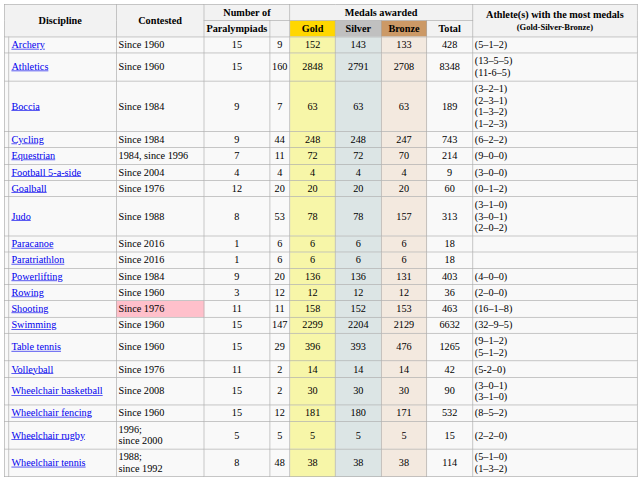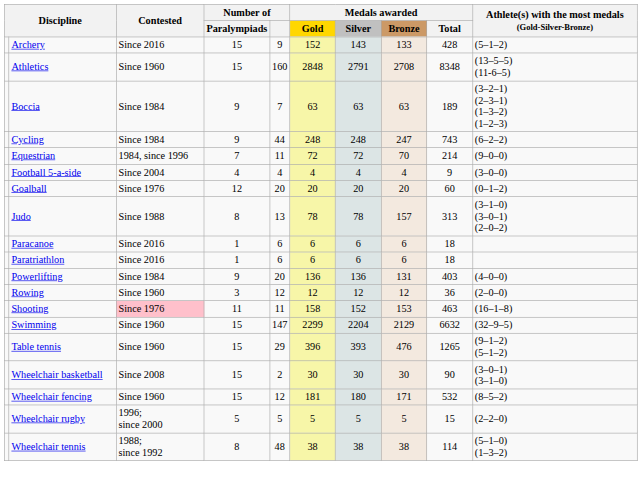 <table class="wikitable">
 <tr>
 <th rowspan=2 colspan=2>Discipline</th>
 <th rowspan=2 width=130px>Contested</th>
 <th colspan=2>Number of<br></th>
 <th colspan=4>Medals awarded</th>
 <th rowspan=2 width=250px>Athlete(s) with the most medals <br> <small>(Gold-Silver-Bronze)</small></th>
 </tr>
 <tr>
 <th>Paralympiads</th>
 <th></th>
 <th style="background:gold; width:4em;">Gold</th>
 <th style="background:silver; width:4em;">Silver</th>
 <th style="background:#cc9966; width:4em;">Bronze</th>
 <th style="width:4em;">Total</th>
 </tr>
 <tr>
 <td></td>
 <td width=160px><a href='#'>Archery</a></td>
-<td>Since 1960</td>
+<td>Since 2016</td>
 <td align=center>15</td>
 <td align=center>9</td>
 <td align=center bgcolor="#F7F6A8">152</td>
 <td align=center bgcolor="#DCE5E5">143</td>
 <td align=center bgcolor="#F3E9DF">133</td>
 <td align=center>428</td>
 <td> (5–1–2)</td>
 </tr>
 <tr>
 <td></td>
 <td><a href='#'>Athletics</a></td>
 <td>Since 1960</td>
 <td align=center>15</td>
 <td align=center>160</td>
 <td align=center bgcolor="#F7F6A8">2848</td>
 <td align=center bgcolor="#DCE5E5">2791</td>
 <td align=center bgcolor="#F3E9DF">2708</td>
 <td align=center>8348</td>
 <td> (13–5–5)<br> (11-6–5)</td>
 </tr>
 <tr>
 <td></td>
 <td><a href='#'>Boccia</a></td>
 <td>Since 1984</td>
 <td align=center>9</td>
 <td align=center>7</td>
 <td align=center bgcolor="#F7F6A8">63</td>
 <td align=center bgcolor="#DCE5E5">63</td>
 <td align=center bgcolor="#F3E9DF">63</td>
 <td align=center>189</td>
 <td> (3–2–1)<br> (2–3–1)<br> (1–3–2)<br> (1–2–3)</td>
 </tr>
 <tr>
 <td></td>
 <td><a href='#'>Cycling</a></td>
 <td>Since 1984</td>
 <td align=center>9</td>
 <td align=center>44</td>
 <td align=center bgcolor="#F7F6A8">248</td>
 <td align=center bgcolor="#DCE5E5">248</td>
 <td align=center bgcolor="#F3E9DF">247</td>
 <td align=center>743</td>
 <td> (6–2–2)</td>
 </tr>
 <tr>
 <td></td>
 <td><a href='#'>Equestrian</a></td>
 <td>1984, since 1996</td>
 <td align=center>7</td>
 <td align=center>11</td>
 <td align=center bgcolor="#F7F6A8">72</td>
 <td align=center bgcolor="#DCE5E5">72</td>
 <td align=center bgcolor="#F3E9DF">70</td>
 <td align=center>214</td>
 <td> (9–0–0)</td>
 </tr>
 <tr>
 <td></td>
 <td><a href='#'>Football 5-a-side</a></td>
 <td>Since 2004</td>
 <td align=center>4</td>
 <td align=center>4</td>
 <td align=center bgcolor="#F7F6A8">4</td>
 <td align=center bgcolor="#DCE5E5">4</td>
 <td align=center bgcolor="#F3E9DF">4</td>
 <td align=center>9</td>
 <td> (3–0–0)</td>
 </tr>
 <tr>
 <td></td>
 <td><a href='#'>Goalball</a></td>
 <td>Since 1976</td>
 <td align=center>12</td>
 <td align=center>20</td>
 <td align=center bgcolor="#F7F6A8">20</td>
 <td align=center bgcolor="#DCE5E5">20</td>
 <td align=center bgcolor="#F3E9DF">20</td>
 <td align=center>60</td>
 <td> (0–1–2)</td>
 </tr>
 <tr>
 <td></td>
 <td><a href='#'>Judo</a></td>
 <td>Since 1988</td>
 <td align=center>8</td>
-<td align=center>53</td>
+<td align=center>13</td>
 <td align=center bgcolor="#F7F6A8">78</td>
 <td align=center bgcolor="#DCE5E5">78</td>
 <td align=center bgcolor="#F3E9DF">157</td>
 <td align=center>313</td>
 <td> (3–1–0)<br> (3–0–1)<br> (2–0–2)</td>
 </tr>
 <tr>
 <td></td>
 <td><a href='#'>Paracanoe</a></td>
 <td>Since 2016</td>
 <td align=center>1</td>
 <td align=center>6</td>
 <td align=center bgcolor="#F7F6A8">6</td>
 <td align=center bgcolor="#DCE5E5">6</td>
 <td align=center bgcolor="#F3E9DF">6</td>
 <td align=center>18</td>
 <td></td>
 </tr>
 <tr>
 <td></td>
 <td><a href='#'>Paratriathlon</a></td>
 <td>Since 2016</td>
 <td align=center>1</td>
 <td align=center>6</td>
 <td align=center bgcolor="#F7F6A8">6</td>
 <td align=center bgcolor="#DCE5E5">6</td>
 <td align=center bgcolor="#F3E9DF">6</td>
 <td align=center>18</td>
 <td></td>
 </tr>
 <tr>
 <td></td>
 <td><a href='#'>Powerlifting</a></td>
 <td>Since 1984</td>
 <td align=center>9</td>
 <td align=center>20</td>
 <td align=center bgcolor="#F7F6A8">136</td>
 <td align=center bgcolor="#DCE5E5">136</td>
 <td align=center bgcolor="#F3E9DF">131</td>
 <td align=center>403</td>
 <td> (4–0–0)</td>
 </tr>
 <tr>
 <td></td>
 <td><a href='#'>Rowing</a></td>
 <td>Since 1960</td>
 <td align=center>3</td>
 <td align=center>12</td>
 <td align=center bgcolor="#F7F6A8">12</td>
 <td align=center bgcolor="#DCE5E5">12</td>
 <td align=center bgcolor="#F3E9DF">12</td>
 <td align=center>36</td>
 <td> (2–0–0)</td>
 </tr>
 <tr>
 <td></td>
 <td><a href='#'>Shooting</a></td>
 <td style="background: pink;">Since 1976</td>
 <td align=center>11</td>
 <td align=center>11</td>
 <td align=center bgcolor="#F7F6A8">158</td>
 <td align=center bgcolor="#DCE5E5">152</td>
 <td align=center bgcolor="#F3E9DF">153</td>
 <td align=center>463</td>
 <td> (16–1–8)</td>
 </tr>
 <tr>
 <td></td>
 <td><a href='#'>Swimming</a></td>
 <td>Since 1960</td>
 <td align=center>15</td>
 <td align=center>147</td>
 <td align=center bgcolor="#F7F6A8">2299</td>
 <td align=center bgcolor="#DCE5E5">2204</td>
 <td align=center bgcolor="#F3E9DF">2129</td>
 <td align=center>6632</td>
 <td> (32–9–5)</td>
 </tr>
 <tr>
 <td></td>
 <td><a href='#'>Table tennis</a></td>
 <td>Since 1960</td>
 <td align=center>15</td>
 <td align=center>29</td>
 <td align=center bgcolor="#F7F6A8">396</td>
 <td align=center bgcolor="#DCE5E5">393</td>
 <td align=center bgcolor="#F3E9DF">476</td>
 <td align=center>1265</td>
 <td> (9–1–2)<br> (5–1–2)</td>
 </tr>
 <tr>
 <td></td>
-<td><a href='#'>Volleyball</a></td>
-<td>Since 1976</td>
-<td align=center>11</td>
-<td align=center>2</td>
-<td align=center bgcolor="#F7F6A8">14</td>
-<td align=center bgcolor="#DCE5E5">14</td>
-<td align=center bgcolor="#F3E9DF">14</td>
-<td align=center>42</td>
-<td> (5-2–0)</td>
-</tr>
-<tr>
-<td></td>
 <td><a href='#'>Wheelchair basketball</a></td>
 <td>Since 2008</td>
 <td align=center>15</td>
 <td align=center>2</td>
 <td align=center bgcolor="#F7F6A8">30</td>
 <td align=center bgcolor="#DCE5E5">30</td>
 <td align=center bgcolor="#F3E9DF">30</td>
 <td align=center>90</td>
 <td> (3–0–1)<br>  (3–1–0)</td>
 </tr>
 <tr>
 <td></td>
 <td><a href='#'>Wheelchair fencing</a></td>
 <td>Since 1960</td>
 <td align=center>15</td>
 <td align=center>12</td>
 <td align=center bgcolor="#F7F6A8">181</td>
 <td align=center bgcolor="#DCE5E5">180</td>
 <td align=center bgcolor="#F3E9DF">171</td>
 <td align=center>532</td>
 <td> (8–5–2)</td>
 </tr>
 <tr>
 <td></td>
 <td><a href='#'>Wheelchair rugby</a></td>
 <td>1996;<br>since 2000</td>
 <td align=center>5</td>
 <td align=center>5</td>
 <td align=center bgcolor="#F7F6A8">5</td>
 <td align=center bgcolor="#DCE5E5">5</td>
 <td align=center bgcolor="#F3E9DF">5</td>
 <td align=center>15</td>
 <td> (2–2–0)</td>
 </tr>
 <tr>
 <td></td>
 <td><a href='#'>Wheelchair tennis</a></td>
 <td>1988;<br>since 1992</td>
 <td align=center>8</td>
 <td align=center>48</td>
 <td align=center bgcolor="#F7F6A8">38</td>
 <td align=center bgcolor="#DCE5E5">38</td>
 <td align=center bgcolor="#F3E9DF">38</td>
 <td align=center>114</td>
 <td> (5–1–0)<br> (1–3–2)</td>
 </tr>
 </table>
